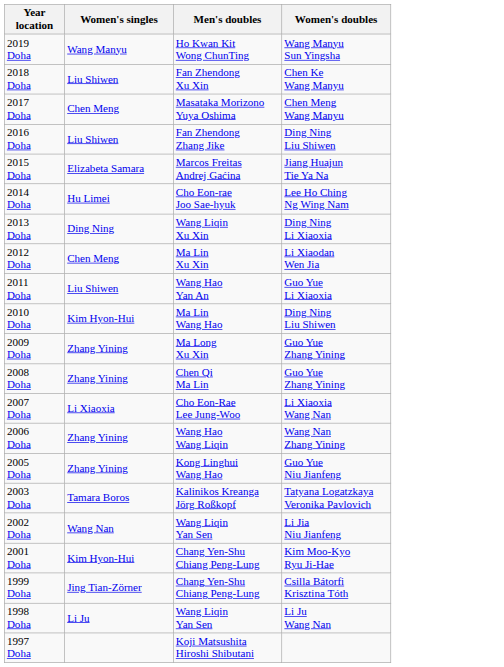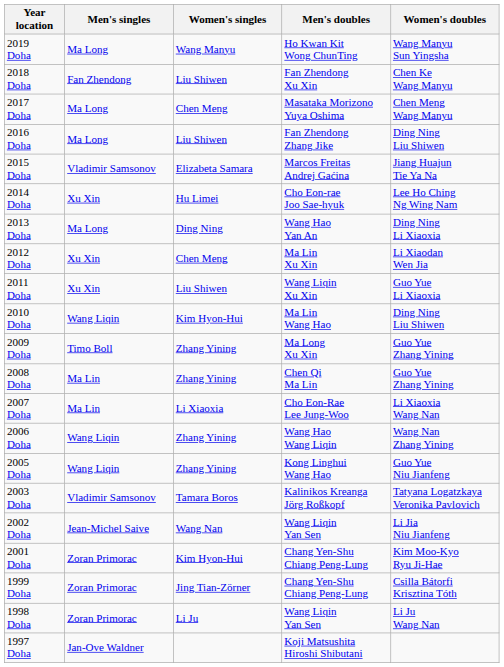 <table class="wikitable">
 <tr>
 <th width="80">Year <br> location</th>
+<th style="width:150px;">Men's singles</th>
 <th style="width:150px;">Women's singles</th>
 <th style="width:150px;">Men's doubles</th>
 <th style="width:150px;">Women's doubles</th>
 </tr>
 <tr>
 <td>2019<br> <a href='#'>Doha</a></td>
+<td> <a href='#'>Ma Long</a></td>
 <td> <a href='#'>Wang Manyu</a></td>
 <td> <a href='#'>Ho Kwan Kit</a> <br> <a href='#'>Wong ChunTing</a></td>
 <td> <a href='#'>Wang Manyu</a><br> <a href='#'>Sun Yingsha</a></td>
 </tr>
 <tr>
 <td>2018<br> <a href='#'>Doha</a></td>
+<td> <a href='#'>Fan Zhendong</a></td>
 <td> <a href='#'>Liu Shiwen</a></td>
 <td> <a href='#'>Fan Zhendong</a><br> <a href='#'>Xu Xin</a></td>
 <td> <a href='#'>Chen Ke</a><br> <a href='#'>Wang Manyu</a></td>
 </tr>
 <tr>
 <td>2017<br> <a href='#'>Doha</a></td>
+<td> <a href='#'>Ma Long</a></td>
 <td> <a href='#'>Chen Meng</a></td>
 <td> <a href='#'>Masataka Morizono</a><br> <a href='#'>Yuya Oshima</a></td>
 <td> <a href='#'>Chen Meng</a><br> <a href='#'>Wang Manyu</a></td>
 </tr>
 <tr>
 <td>2016<br> <a href='#'>Doha</a></td>
+<td> <a href='#'>Ma Long</a></td>
 <td> <a href='#'>Liu Shiwen</a></td>
 <td> <a href='#'>Fan Zhendong</a><br> <a href='#'>Zhang Jike</a></td>
 <td> <a href='#'>Ding Ning</a><br> <a href='#'>Liu Shiwen</a></td>
 </tr>
 <tr>
 <td>2015<br> <a href='#'>Doha</a></td>
+<td> <a href='#'>Vladimir Samsonov</a></td>
 <td> <a href='#'>Elizabeta Samara</a></td>
 <td> <a href='#'>Marcos Freitas</a><br> <a href='#'>Andrej Gaćina</a></td>
 <td> <a href='#'>Jiang Huajun</a><br> <a href='#'>Tie Ya Na</a></td>
 </tr>
 <tr>
 <td>2014<br> <a href='#'>Doha</a></td>
+<td> <a href='#'>Xu Xin</a></td>
 <td> <a href='#'>Hu Limei</a></td>
 <td> <a href='#'>Cho Eon-rae</a><br> <a href='#'>Joo Sae-hyuk</a></td>
 <td> <a href='#'>Lee Ho Ching</a><br> <a href='#'>Ng Wing Nam</a></td>
 </tr>
 <tr>
 <td>2013<br> <a href='#'>Doha</a></td>
+<td> <a href='#'>Ma Long</a></td>
 <td> <a href='#'>Ding Ning</a></td>
-<td> <a href='#'>Wang Liqin</a><br>  <a href='#'>Xu Xin</a></td>
+<td> <a href='#'>Wang Hao</a><br> <a href='#'>Yan An</a></td>
 <td> <a href='#'>Ding Ning</a><br> <a href='#'>Li Xiaoxia</a></td>
 </tr>
 <tr>
 <td>2012<br> <a href='#'>Doha</a></td>
+<td> <a href='#'>Xu Xin</a></td>
 <td> <a href='#'>Chen Meng</a></td>
 <td> <a href='#'>Ma Lin</a><br>  <a href='#'>Xu Xin</a></td>
 <td> <a href='#'>Li Xiaodan</a><br>  <a href='#'>Wen Jia</a></td>
 </tr>
 <tr>
 <td>2011<br> <a href='#'>Doha</a></td>
+<td> <a href='#'>Xu Xin</a></td>
 <td> <a href='#'>Liu Shiwen</a></td>
-<td> <a href='#'>Wang Hao</a><br> <a href='#'>Yan An</a></td>
+<td> <a href='#'>Wang Liqin</a><br>  <a href='#'>Xu Xin</a></td>
 <td> <a href='#'>Guo Yue</a><br>  <a href='#'>Li Xiaoxia</a></td>
 </tr>
 <tr>
 <td>2010<br> <a href='#'>Doha</a></td>
+<td> <a href='#'>Wang Liqin</a></td>
 <td> <a href='#'>Kim Hyon-Hui</a></td>
 <td> <a href='#'>Ma Lin</a><br>  <a href='#'>Wang Hao</a></td>
 <td> <a href='#'>Ding Ning</a><br>  <a href='#'>Liu Shiwen</a></td>
 </tr>
 <tr>
 <td>2009<br> <a href='#'>Doha</a></td>
+<td> <a href='#'>Timo Boll</a></td>
 <td> <a href='#'>Zhang Yining</a></td>
 <td> <a href='#'>Ma Long</a><br>  <a href='#'>Xu Xin</a></td>
 <td> <a href='#'>Guo Yue</a><br>  <a href='#'>Zhang Yining</a></td>
 </tr>
 <tr>
 <td>2008<br> <a href='#'>Doha</a></td>
+<td> <a href='#'>Ma Lin</a></td>
 <td> <a href='#'>Zhang Yining</a></td>
 <td> <a href='#'>Chen Qi</a><br>  <a href='#'>Ma Lin</a></td>
 <td> <a href='#'>Guo Yue</a><br>  <a href='#'>Zhang Yining</a></td>
 </tr>
 <tr>
 <td>2007<br> <a href='#'>Doha</a></td>
+<td> <a href='#'>Ma Lin</a></td>
 <td> <a href='#'>Li Xiaoxia</a></td>
 <td> <a href='#'>Cho Eon-Rae</a><br>  <a href='#'>Lee Jung-Woo</a></td>
 <td> <a href='#'>Li Xiaoxia</a><br>  <a href='#'>Wang Nan</a></td>
 </tr>
 <tr>
 <td>2006<br> <a href='#'>Doha</a></td>
+<td> <a href='#'>Wang Liqin</a></td>
 <td> <a href='#'>Zhang Yining</a></td>
 <td> <a href='#'>Wang Hao</a><br>  <a href='#'>Wang Liqin</a></td>
 <td> <a href='#'>Wang Nan</a><br>  <a href='#'>Zhang Yining</a></td>
 </tr>
 <tr>
 <td>2005<br> <a href='#'>Doha</a></td>
+<td> <a href='#'>Wang Liqin</a></td>
 <td> <a href='#'>Zhang Yining</a></td>
 <td> <a href='#'>Kong Linghui</a><br>  <a href='#'>Wang Hao</a></td>
 <td> <a href='#'>Guo Yue</a><br>  <a href='#'>Niu Jianfeng</a></td>
 </tr>
 <tr>
 <td>2003<br> <a href='#'>Doha</a></td>
+<td> <a href='#'>Vladimir Samsonov</a></td>
 <td> <a href='#'>Tamara Boros</a></td>
 <td> <a href='#'>Kalinikos Kreanga</a><br>  <a href='#'>Jörg Roßkopf</a></td>
 <td> <a href='#'>Tatyana Logatzkaya</a><br>  <a href='#'>Veronika Pavlovich</a></td>
 </tr>
 <tr>
 <td>2002<br> <a href='#'>Doha</a></td>
+<td> <a href='#'>Jean-Michel Saive</a></td>
 <td> <a href='#'>Wang Nan</a></td>
 <td> <a href='#'>Wang Liqin</a><br>  <a href='#'>Yan Sen</a></td>
 <td> <a href='#'>Li Jia</a><br>  <a href='#'>Niu Jianfeng</a></td>
 </tr>
 <tr>
 <td>2001<br> <a href='#'>Doha</a></td>
+<td> <a href='#'>Zoran Primorac</a></td>
 <td> <a href='#'>Kim Hyon-Hui</a></td>
 <td> <a href='#'>Chang Yen-Shu</a><br>  <a href='#'>Chiang Peng-Lung</a></td>
 <td> <a href='#'>Kim Moo-Kyo</a><br>  <a href='#'>Ryu Ji-Hae</a></td>
 </tr>
 <tr>
 <td>1999<br> <a href='#'>Doha</a></td>
+<td> <a href='#'>Zoran Primorac</a></td>
 <td> <a href='#'>Jing Tian-Zörner</a></td>
 <td> <a href='#'>Chang Yen-Shu</a><br>  <a href='#'>Chiang Peng-Lung</a></td>
 <td> <a href='#'>Csilla Bátorfi</a><br>  <a href='#'>Krisztina Tóth</a></td>
 </tr>
 <tr>
 <td>1998<br> <a href='#'>Doha</a></td>
+<td> <a href='#'>Zoran Primorac</a></td>
 <td> <a href='#'>Li Ju</a></td>
 <td> <a href='#'>Wang Liqin</a><br>  <a href='#'>Yan Sen</a></td>
 <td> <a href='#'>Li Ju</a><br>  <a href='#'>Wang Nan</a></td>
 </tr>
 <tr>
 <td>1997<br> <a href='#'>Doha</a></td>
+<td> <a href='#'>Jan-Ove Waldner</a></td>
 <td></td>
 <td> <a href='#'>Koji Matsushita</a><br>  <a href='#'>Hiroshi Shibutani</a></td>
 <td></td>
 </tr>
 </table>
